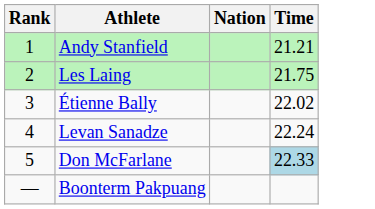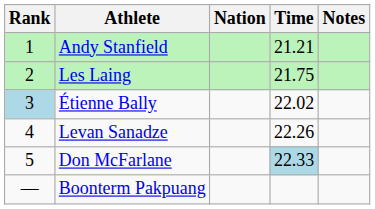 <table class="wikitable sortable" style="text-align:center">
 <tr>
 <th>Rank</th>
 <th>Athlete</th>
 <th>Nation</th>
 <th>Time</th>
+<th>Notes</th>
 </tr>
 <tr bgcolor=bbf3bb>
 <td>1</td>
 <td align=left><a href='#'>Andy Stanfield</a></td>
 <td align=left></td>
 <td>21.21</td>
+<td></td>
 </tr>
 <tr bgcolor=bbf3bb>
 <td>2</td>
 <td align=left><a href='#'>Les Laing</a></td>
 <td align=left></td>
 <td>21.75</td>
+<td></td>
 </tr>
 <tr>
-<td>3</td>
+<td style="background: lightblue;">3</td>
 <td align=left><a href='#'>Étienne Bally</a></td>
 <td align=left></td>
 <td>22.02</td>
+<td></td>
 </tr>
 <tr>
 <td>4</td>
 <td align=left><a href='#'>Levan Sanadze</a></td>
 <td align=left></td>
-<td>22.24</td>
+<td>22.26</td>
+<td></td>
 </tr>
 <tr>
 <td>5</td>
 <td align=left><a href='#'>Don McFarlane</a></td>
 <td align=left></td>
 <td style="background: lightblue;">22.33</td>
+<td></td>
 </tr>
 <tr>
 <td data-sort-value=6>—</td>
 <td align=left><a href='#'>Boonterm Pakpuang</a></td>
 <td align=left></td>
 <td data-sort-value=99.99></td>
+<td></td>
 </tr>
 </table>
